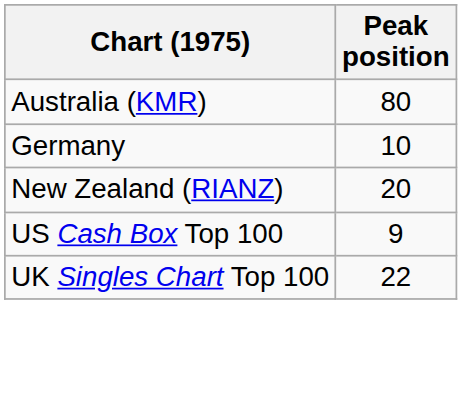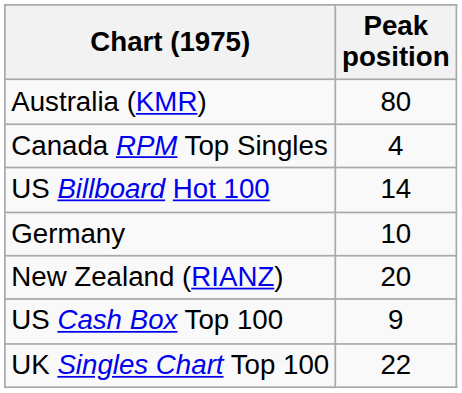 <table class="wikitable sortable">
 <tr>
 <th align="left">Chart (1975)</th>
 <th align="left">Peak<br>position</th>
 </tr>
 <tr>
 <td>Australia (<a href='#'>KMR</a>)</td>
 <td style="text-align:center;">80</td>
+</tr>
+<tr>
+<td>Canada <a href='#'><em>RPM</em></a> Top Singles</td>
+<td style="text-align:center;">4</td>
+</tr>
+<tr>
+<td>US <em><a href='#'>Billboard</a></em> <a href='#'>Hot 100</a></td>
+<td style="text-align:center;">14</td>
 </tr>
 <tr>
 <td>Germany</td>
 <td style="text-align:center;">10</td>
 </tr>
 <tr>
 <td>New Zealand (<a href='#'>RIANZ</a>)</td>
 <td style="text-align:center;">20</td>
 </tr>
 <tr>
 <td>US <em><a href='#'>Cash Box</a></em> Top 100</td>
 <td style="text-align:center;">9</td>
 </tr>
 <tr>
 <td>UK <em><a href='#'>Singles Chart</a></em> Top 100</td>
 <td style="text-align:center;">22</td>
 </tr>
 </table>
